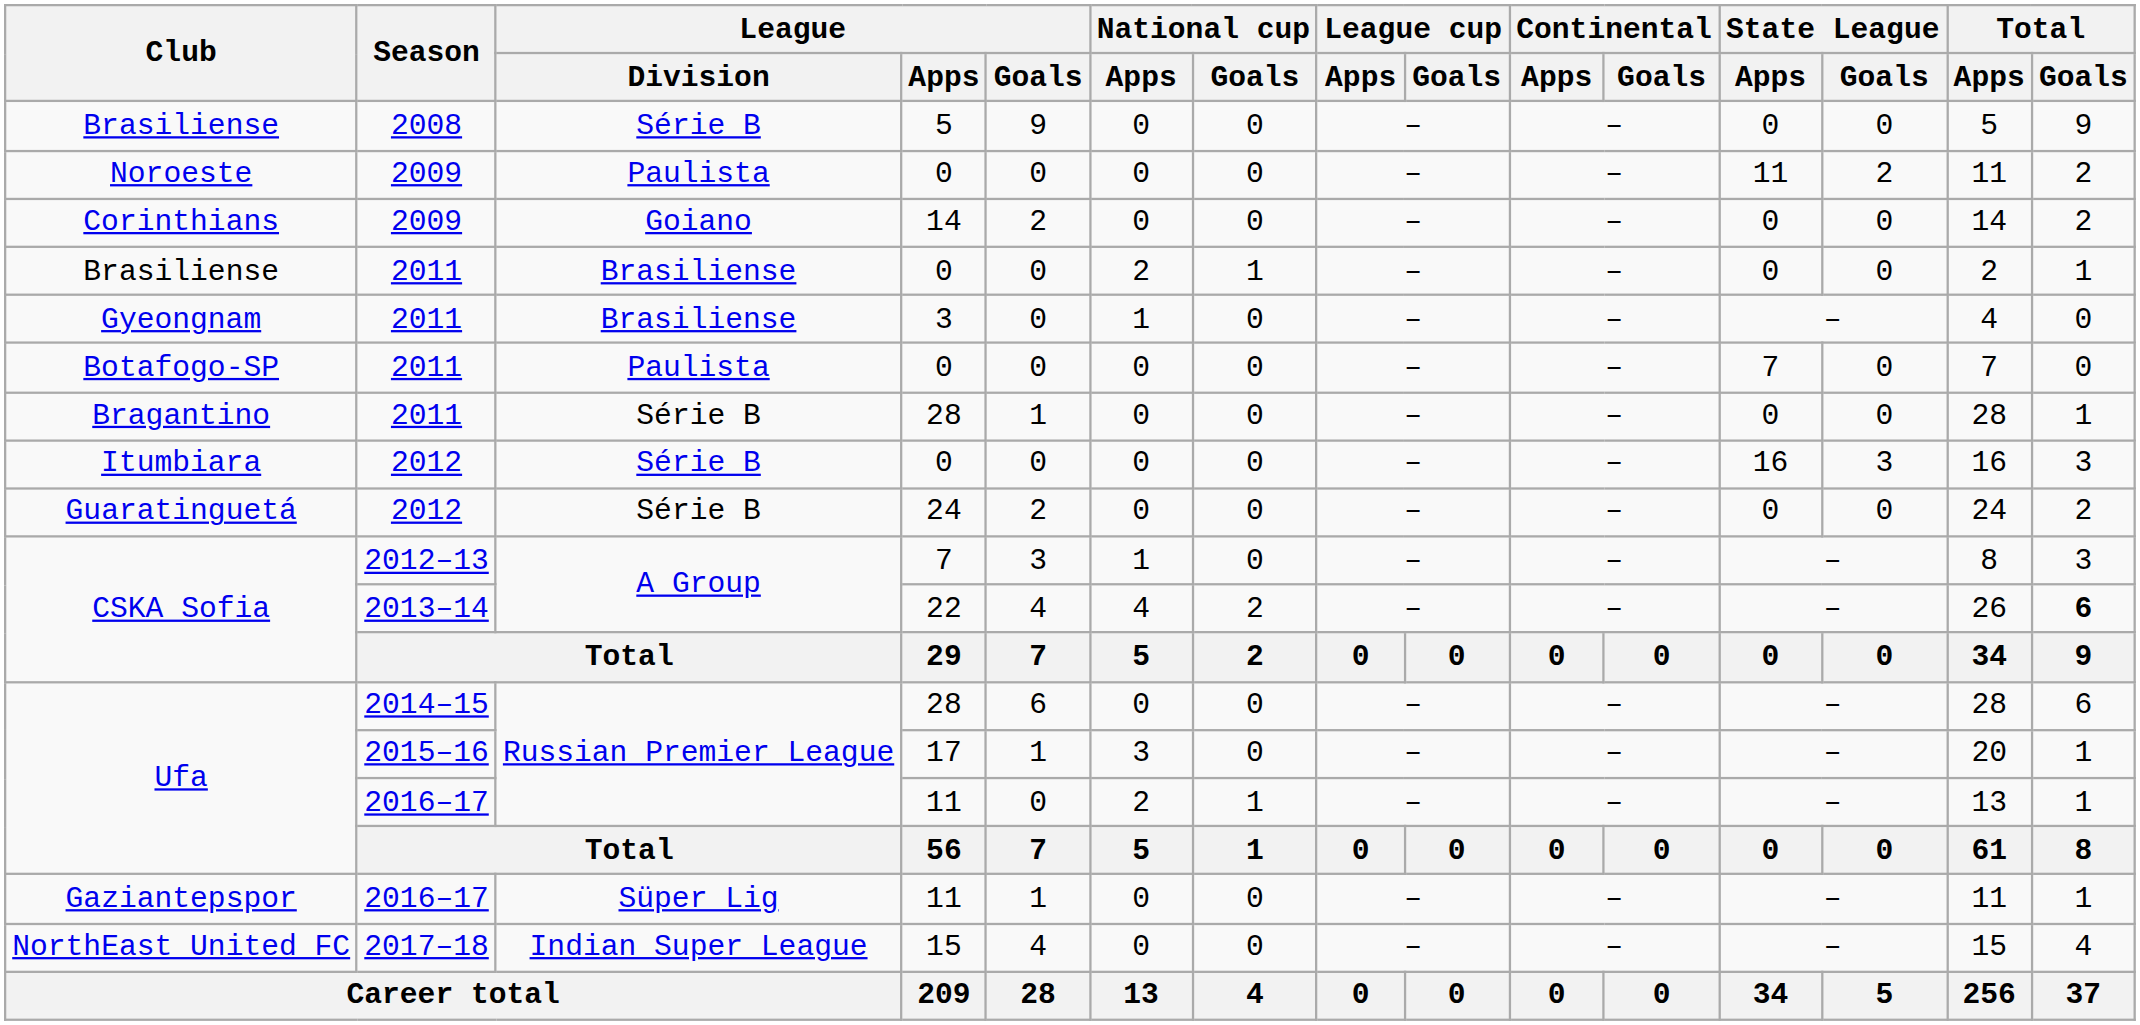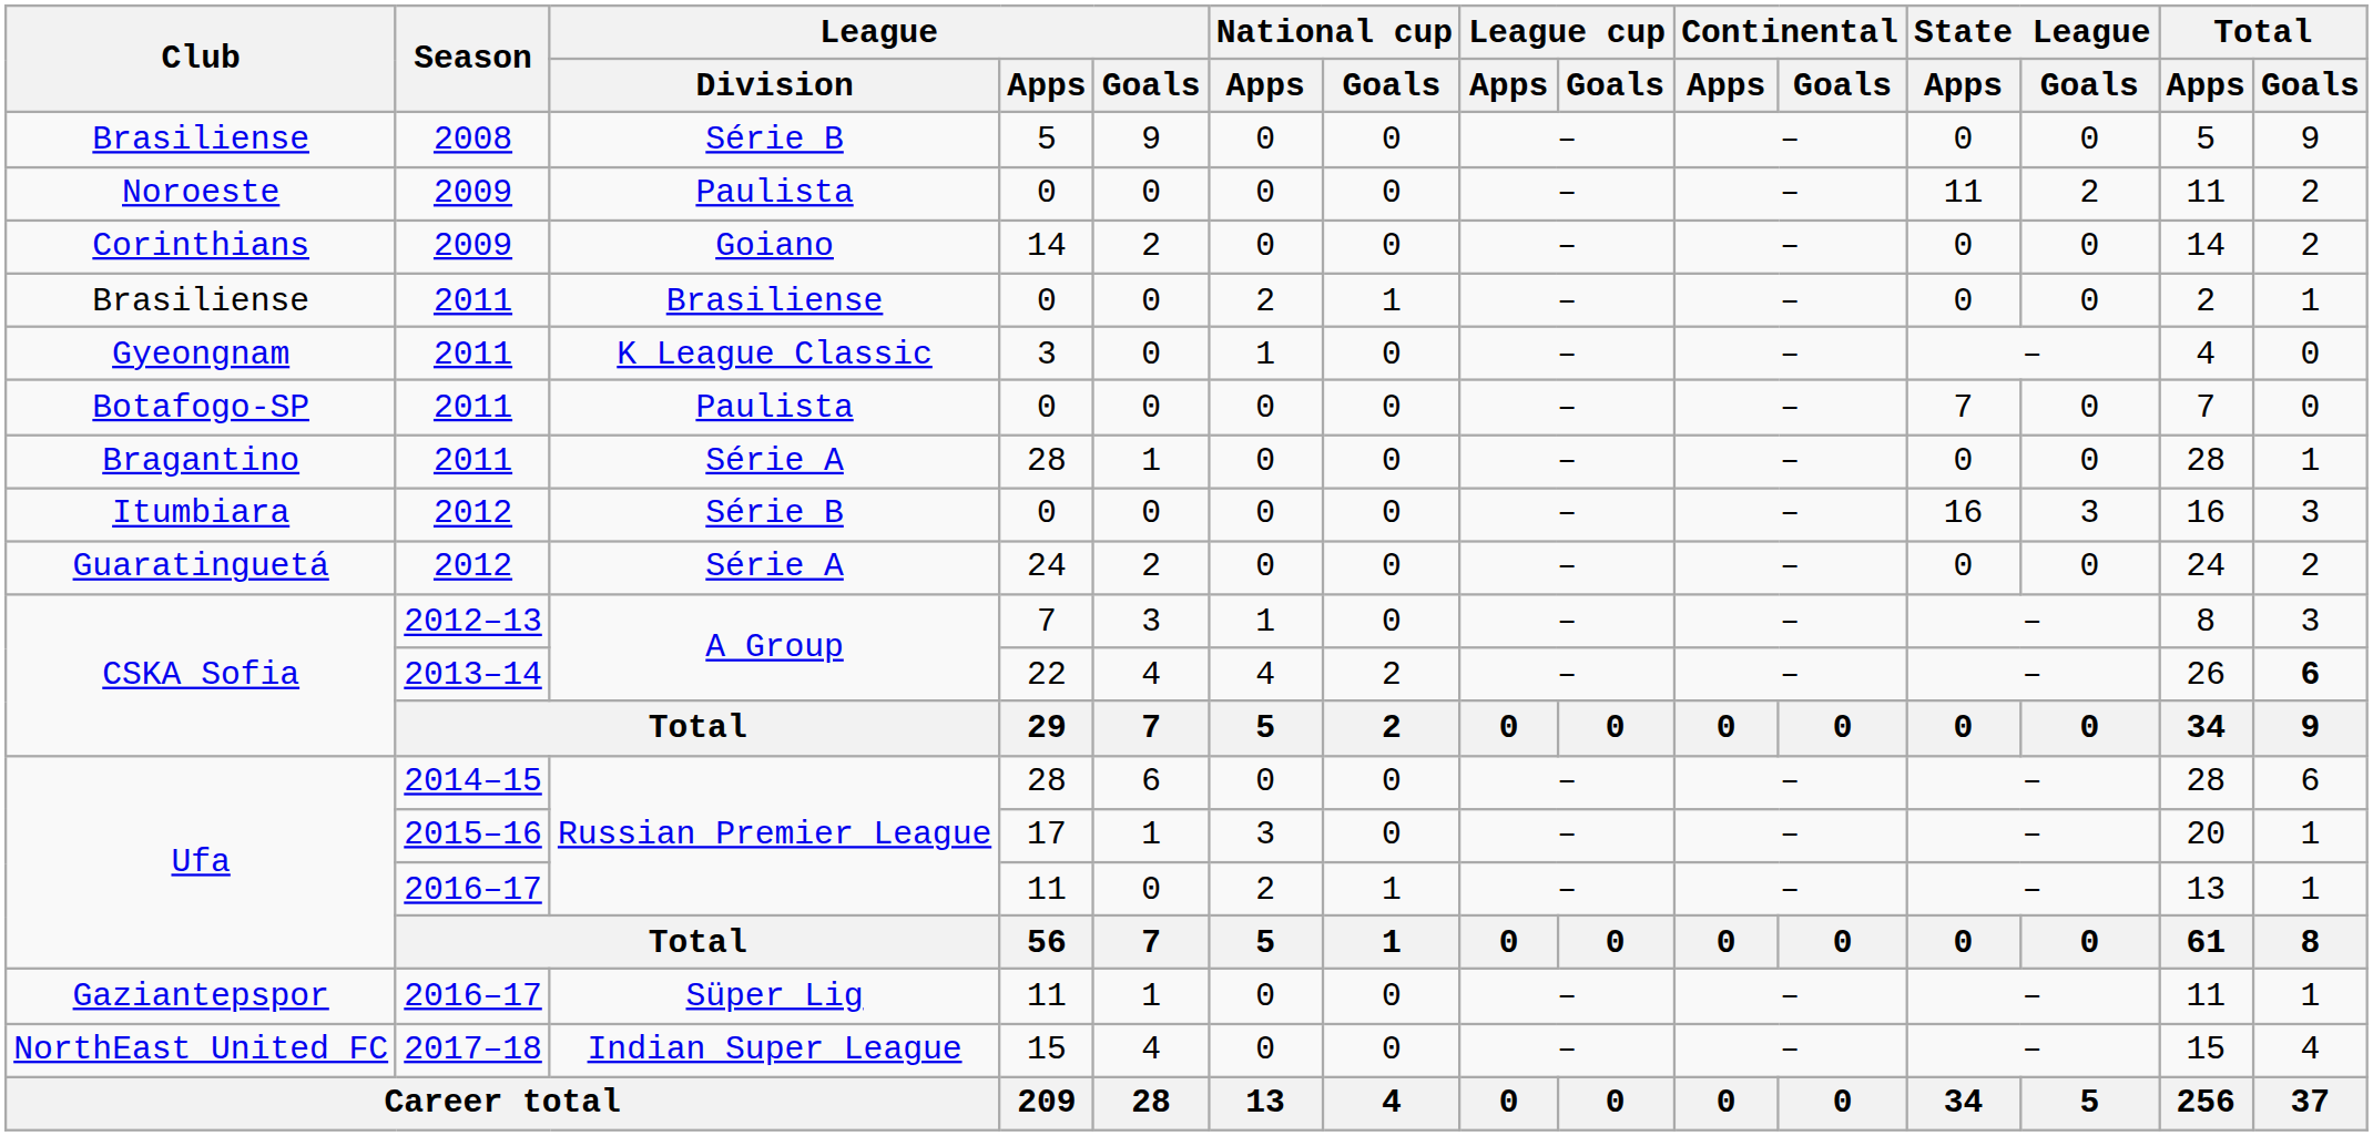 <table class="wikitable" style="text-align: center;">
 <tr>
 <th rowspan="2">Club</th>
 <th rowspan="2">Season</th>
 <th colspan="3">League</th>
 <th colspan="2">National cup</th>
 <th colspan="2">League cup</th>
 <th colspan="2">Continental</th>
 <th colspan="2">State League</th>
 <th colspan="2">Total</th>
 </tr>
 <tr>
 <th>Division</th>
 <th>Apps</th>
 <th>Goals</th>
 <th>Apps</th>
 <th>Goals</th>
 <th>Apps</th>
 <th>Goals</th>
 <th>Apps</th>
 <th>Goals</th>
 <th>Apps</th>
 <th>Goals</th>
 <th>Apps</th>
 <th>Goals</th>
 </tr>
 <tr>
 <td><a href='#'>Brasiliense</a></td>
 <td><a href='#'>2008</a></td>
 <td><a href='#'>Série B</a></td>
 <td>5</td>
 <td>9</td>
 <td>0</td>
 <td>0</td>
 <td colspan="2">–</td>
 <td colspan="2">–</td>
 <td>0</td>
 <td>0</td>
 <td>5</td>
 <td>9</td>
 </tr>
 <tr>
 <td><a href='#'>Noroeste</a></td>
 <td><a href='#'>2009</a></td>
 <td><a href='#'>Paulista</a></td>
 <td>0</td>
 <td>0</td>
 <td>0</td>
 <td>0</td>
 <td colspan="2">–</td>
 <td colspan="2">–</td>
 <td>11</td>
 <td>2</td>
 <td>11</td>
 <td>2</td>
 </tr>
 <tr>
 <td><a href='#'>Corinthians</a></td>
 <td><a href='#'>2009</a></td>
 <td><a href='#'>Goiano</a></td>
 <td>14</td>
 <td>2</td>
 <td>0</td>
 <td>0</td>
 <td colspan="2">–</td>
 <td colspan="2">–</td>
 <td>0</td>
 <td>0</td>
 <td>14</td>
 <td>2</td>
 </tr>
 <tr>
 <td>Brasiliense</td>
 <td><a href='#'>2011</a></td>
 <td><a href='#'>Brasiliense</a></td>
 <td>0</td>
 <td>0</td>
 <td>2</td>
 <td>1</td>
 <td colspan="2">–</td>
 <td colspan="2">–</td>
 <td>0</td>
 <td>0</td>
 <td>2</td>
 <td>1</td>
 </tr>
 <tr>
 <td><a href='#'>Gyeongnam</a></td>
 <td><a href='#'>2011</a></td>
-<td><a href='#'>Brasiliense</a></td>
+<td><a href='#'>K League Classic</a></td>
 <td>3</td>
 <td>0</td>
 <td>1</td>
 <td>0</td>
 <td colspan="2">–</td>
 <td colspan="2">–</td>
 <td colspan="2">–</td>
 <td>4</td>
 <td>0</td>
 </tr>
 <tr>
 <td><a href='#'>Botafogo-SP</a></td>
 <td><a href='#'>2011</a></td>
 <td><a href='#'>Paulista</a></td>
 <td>0</td>
 <td>0</td>
 <td>0</td>
 <td>0</td>
 <td colspan="2">–</td>
 <td colspan="2">–</td>
 <td>7</td>
 <td>0</td>
 <td>7</td>
 <td>0</td>
 </tr>
 <tr>
 <td><a href='#'>Bragantino</a></td>
 <td><a href='#'>2011</a></td>
-<td>Série B</td>
+<td><a href='#'>Série A</a></td>
 <td>28</td>
 <td>1</td>
 <td>0</td>
 <td>0</td>
 <td colspan="2">–</td>
 <td colspan="2">–</td>
 <td>0</td>
 <td>0</td>
 <td>28</td>
 <td>1</td>
 </tr>
 <tr>
 <td><a href='#'>Itumbiara</a></td>
 <td><a href='#'>2012</a></td>
 <td><a href='#'>Série B</a></td>
 <td>0</td>
 <td>0</td>
 <td>0</td>
 <td>0</td>
 <td colspan="2">–</td>
 <td colspan="2">–</td>
 <td>16</td>
 <td>3</td>
 <td>16</td>
 <td>3</td>
 </tr>
 <tr>
 <td><a href='#'>Guaratinguetá</a></td>
 <td><a href='#'>2012</a></td>
-<td>Série B</td>
+<td><a href='#'>Série A</a></td>
 <td>24</td>
 <td>2</td>
 <td>0</td>
 <td>0</td>
 <td colspan="2">–</td>
 <td colspan="2">–</td>
 <td>0</td>
 <td>0</td>
 <td>24</td>
 <td>2</td>
 </tr>
 <tr>
 <td rowspan="3"><a href='#'>CSKA Sofia</a></td>
 <td><a href='#'>2012–13</a></td>
 <td rowspan="2"><a href='#'>A Group</a></td>
 <td>7</td>
 <td>3</td>
 <td>1</td>
 <td>0</td>
 <td colspan="2">–</td>
 <td colspan="2">–</td>
 <td colspan="2">–</td>
 <td>8</td>
 <td>3</td>
 </tr>
 <tr>
 <td><a href='#'>2013–14</a></td>
 <td>22</td>
 <td>4</td>
 <td>4</td>
 <td>2</td>
 <td colspan="2">–</td>
 <td colspan="2">–</td>
 <td colspan="2">–</td>
 <td>26</td>
 <td><strong>6</strong></td>
 </tr>
 <tr>
 <th colspan="2">Total</th>
 <th>29</th>
 <th>7</th>
 <th>5</th>
 <th>2</th>
 <th>0</th>
 <th>0</th>
 <th>0</th>
 <th>0</th>
 <th>0</th>
 <th>0</th>
 <th>34</th>
 <th>9</th>
 </tr>
 <tr>
 <td rowspan="4"><a href='#'>Ufa</a></td>
 <td><a href='#'>2014–15</a></td>
 <td rowspan="3"><a href='#'>Russian Premier League</a></td>
 <td>28</td>
 <td>6</td>
 <td>0</td>
 <td>0</td>
 <td colspan="2">–</td>
 <td colspan="2">–</td>
 <td colspan="2">–</td>
 <td>28</td>
 <td>6</td>
 </tr>
 <tr>
 <td><a href='#'>2015–16</a></td>
 <td>17</td>
 <td>1</td>
 <td>3</td>
 <td>0</td>
 <td colspan="2">–</td>
 <td colspan="2">–</td>
 <td colspan="2">–</td>
 <td>20</td>
 <td>1</td>
 </tr>
 <tr>
 <td><a href='#'>2016–17</a></td>
 <td>11</td>
 <td>0</td>
 <td>2</td>
 <td>1</td>
 <td colspan="2">–</td>
 <td colspan="2">–</td>
 <td colspan="2">–</td>
 <td>13</td>
 <td>1</td>
 </tr>
 <tr>
 <th colspan="2">Total</th>
 <th>56</th>
 <th>7</th>
 <th>5</th>
 <th>1</th>
 <th>0</th>
 <th>0</th>
 <th>0</th>
 <th>0</th>
 <th>0</th>
 <th>0</th>
 <th>61</th>
 <th>8</th>
 </tr>
 <tr>
 <td><a href='#'>Gaziantepspor</a></td>
 <td><a href='#'>2016–17</a></td>
 <td><a href='#'>Süper Lig</a></td>
 <td>11</td>
 <td>1</td>
 <td>0</td>
 <td>0</td>
 <td colspan="2">–</td>
 <td colspan="2">–</td>
 <td colspan="2">–</td>
 <td>11</td>
 <td>1</td>
 </tr>
 <tr>
 <td><a href='#'>NorthEast United FC</a></td>
 <td><a href='#'>2017–18</a></td>
 <td><a href='#'>Indian Super League</a></td>
 <td>15</td>
 <td>4</td>
 <td>0</td>
 <td>0</td>
 <td colspan="2">–</td>
 <td colspan="2">–</td>
 <td colspan="2">–</td>
 <td>15</td>
 <td>4</td>
 </tr>
 <tr>
 <th colspan="3">Career total</th>
 <th>209</th>
 <th>28</th>
 <th>13</th>
 <th>4</th>
 <th>0</th>
 <th>0</th>
 <th>0</th>
 <th>0</th>
 <th>34</th>
 <th>5</th>
 <th>256</th>
 <th>37</th>
 </tr>
 </table>
